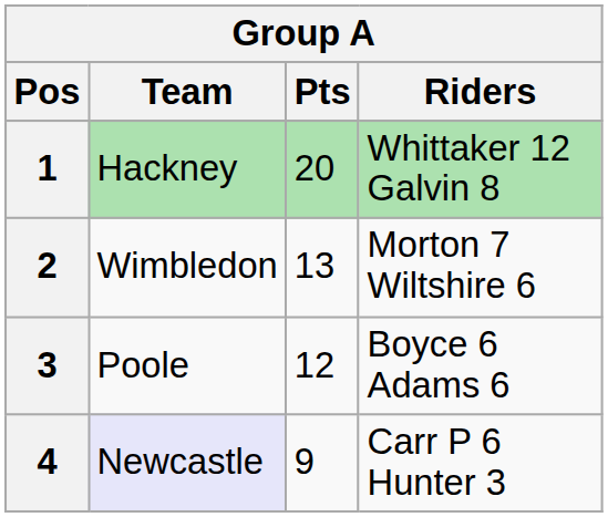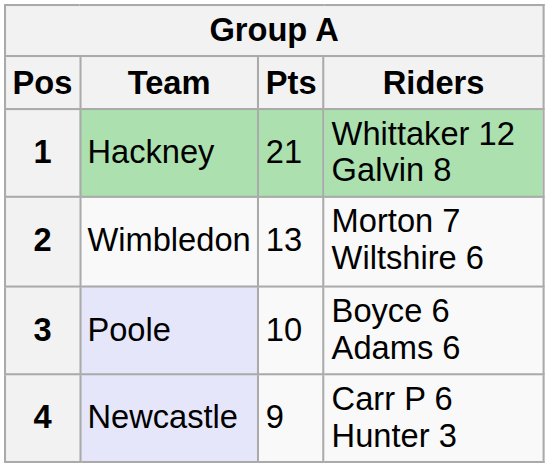 <table class="wikitable">
 <tr>
 <th colspan="4">Group A</th>
 </tr>
 <tr>
 <th width=20>Pos</th>
 <th width=80>Team</th>
 <th width=20>Pts</th>
 <th width=100>Riders</th>
 </tr>
 <tr style="background:#ACE1AF;">
 <th>1</th>
 <td>Hackney</td>
-<td>20</td>
+<td>21</td>
 <td>Whittaker 12<br>Galvin 8</td>
 </tr>
 <tr>
 <th>2</th>
 <td>Wimbledon</td>
 <td>13</td>
 <td>Morton 7<br>Wiltshire 6</td>
 </tr>
 <tr>
 <th>3</th>
-<td>Poole</td>
-<td>12</td>
+<td style="background: lavender;">Poole</td>
+<td>10</td>
 <td>Boyce 6<br>Adams 6</td>
 </tr>
 <tr>
 <th>4</th>
 <td style="background: lavender;">Newcastle</td>
 <td>9</td>
 <td>Carr P 6<br>Hunter 3</td>
 </tr>
 </table>
